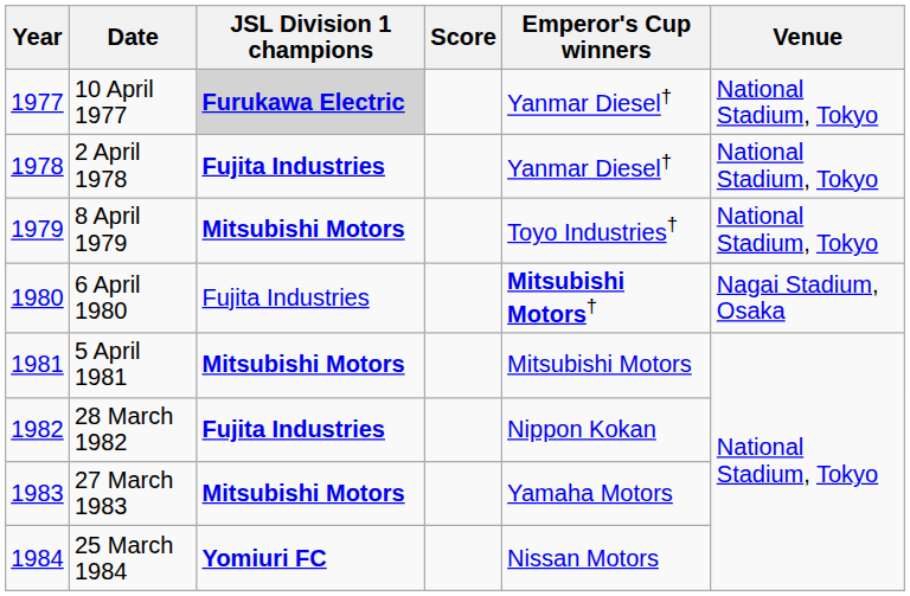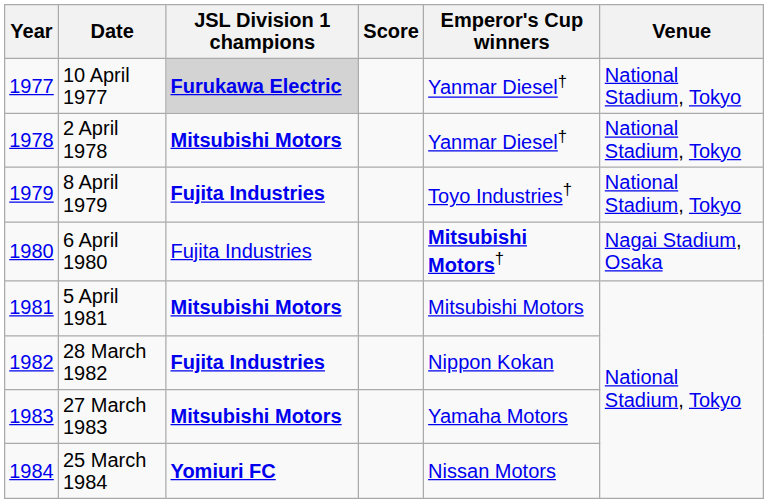 <table class="wikitable">
 <tr>
 <th>Year</th>
 <th>Date</th>
 <th>JSL Division 1 champions</th>
 <th>Score</th>
 <th>Emperor's Cup winners</th>
 <th>Venue</th>
 </tr>
 <tr>
 <td><a href='#'>1977</a></td>
 <td>10 April 1977</td>
 <td style="background: lightgrey;"><strong><a href='#'>Furukawa Electric</a></strong></td>
 <td></td>
 <td><a href='#'>Yanmar Diesel</a><sup>†</sup></td>
 <td><a href='#'>National Stadium</a>, <a href='#'>Tokyo</a></td>
 </tr>
 <tr>
 <td><a href='#'>1978</a></td>
 <td>2 April 1978</td>
-<td><strong><a href='#'>Fujita Industries</a></strong></td>
+<td><strong><a href='#'>Mitsubishi Motors</a></strong></td>
 <td></td>
 <td><a href='#'>Yanmar Diesel</a><sup>†</sup></td>
 <td><a href='#'>National Stadium</a>, <a href='#'>Tokyo</a></td>
 </tr>
 <tr>
 <td><a href='#'>1979</a></td>
 <td>8 April 1979</td>
-<td><strong><a href='#'>Mitsubishi Motors</a></strong></td>
+<td><strong><a href='#'>Fujita Industries</a></strong></td>
 <td></td>
 <td><a href='#'>Toyo Industries</a><sup>†</sup></td>
 <td><a href='#'>National Stadium</a>, <a href='#'>Tokyo</a></td>
 </tr>
 <tr>
 <td><a href='#'>1980</a></td>
 <td>6 April 1980</td>
 <td><a href='#'>Fujita Industries</a></td>
 <td></td>
 <td><strong><a href='#'>Mitsubishi Motors</a></strong><sup>†</sup></td>
 <td><a href='#'>Nagai Stadium</a>, <a href='#'>Osaka</a></td>
 </tr>
 <tr>
 <td><a href='#'>1981</a></td>
 <td>5 April 1981</td>
 <td><strong><a href='#'>Mitsubishi Motors</a></strong></td>
 <td></td>
 <td><a href='#'>Mitsubishi Motors</a></td>
 <td rowspan="4"><a href='#'>National Stadium</a>, <a href='#'>Tokyo</a></td>
 </tr>
 <tr>
 <td><a href='#'>1982</a></td>
 <td>28 March 1982</td>
 <td><strong><a href='#'>Fujita Industries</a></strong></td>
 <td></td>
 <td><a href='#'>Nippon Kokan</a></td>
 </tr>
 <tr>
 <td><a href='#'>1983</a></td>
 <td>27 March 1983</td>
 <td><strong><a href='#'>Mitsubishi Motors</a></strong></td>
 <td></td>
 <td><a href='#'>Yamaha Motors</a></td>
 </tr>
 <tr>
 <td><a href='#'>1984</a></td>
 <td>25 March 1984</td>
 <td><strong><a href='#'>Yomiuri FC</a></strong></td>
 <td></td>
 <td><a href='#'>Nissan Motors</a></td>
 </tr>
 </table>
